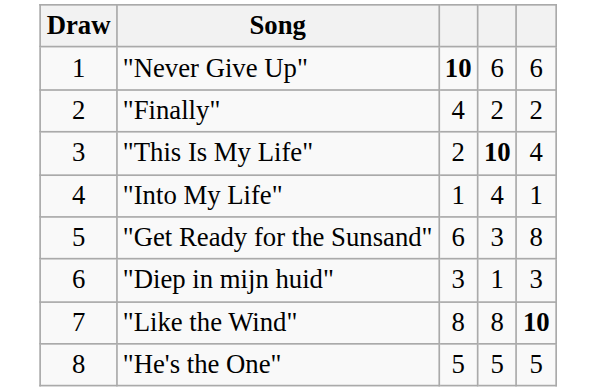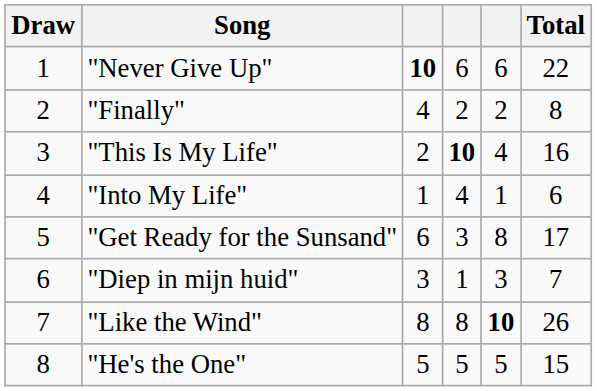 <table class="wikitable plainrowheaders" style="margin: 1em auto 1em auto; text-align:center;">
 <tr>
 <th>Draw</th>
 <th>Song</th>
 <th></th>
 <th></th>
 <th></th>
+<th>Total</th>
 </tr>
 <tr>
 <td>1</td>
 <td align="left">"Never Give Up"</td>
 <td><strong>10</strong></td>
 <td>6</td>
 <td>6</td>
+<td>22</td>
 </tr>
 <tr>
 <td>2</td>
 <td align="left">"Finally"</td>
 <td>4</td>
 <td>2</td>
 <td>2</td>
+<td>8</td>
 </tr>
 <tr>
 <td>3</td>
 <td align="left">"This Is My Life"</td>
 <td>2</td>
 <td><strong>10</strong></td>
 <td>4</td>
+<td>16</td>
 </tr>
 <tr>
 <td>4</td>
 <td align="left">"Into My Life"</td>
 <td>1</td>
 <td>4</td>
 <td>1</td>
+<td>6</td>
 </tr>
 <tr>
 <td>5</td>
 <td align="left">"Get Ready for the Sunsand"</td>
 <td>6</td>
 <td>3</td>
 <td>8</td>
+<td>17</td>
 </tr>
 <tr>
 <td>6</td>
 <td align="left">"Diep in mijn huid"</td>
 <td>3</td>
 <td>1</td>
 <td>3</td>
+<td>7</td>
 </tr>
 <tr>
 <td>7</td>
 <td align="left">"Like the Wind"</td>
 <td>8</td>
 <td>8</td>
 <td><strong>10</strong></td>
+<td>26</td>
 </tr>
 <tr>
 <td>8</td>
 <td align="left">"He's the One"</td>
 <td>5</td>
 <td>5</td>
 <td>5</td>
+<td>15</td>
 </tr>
 </table>
